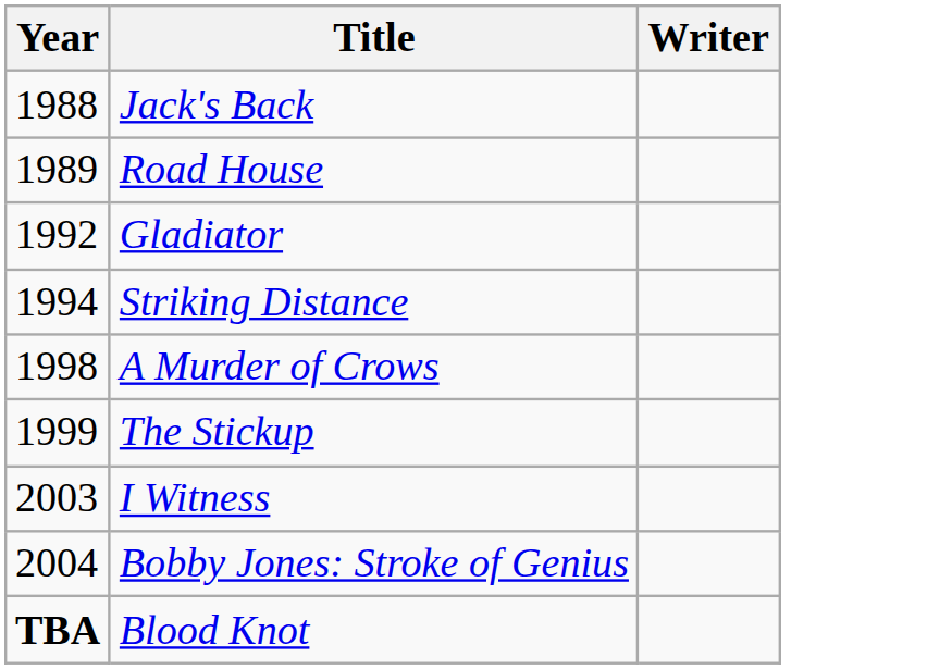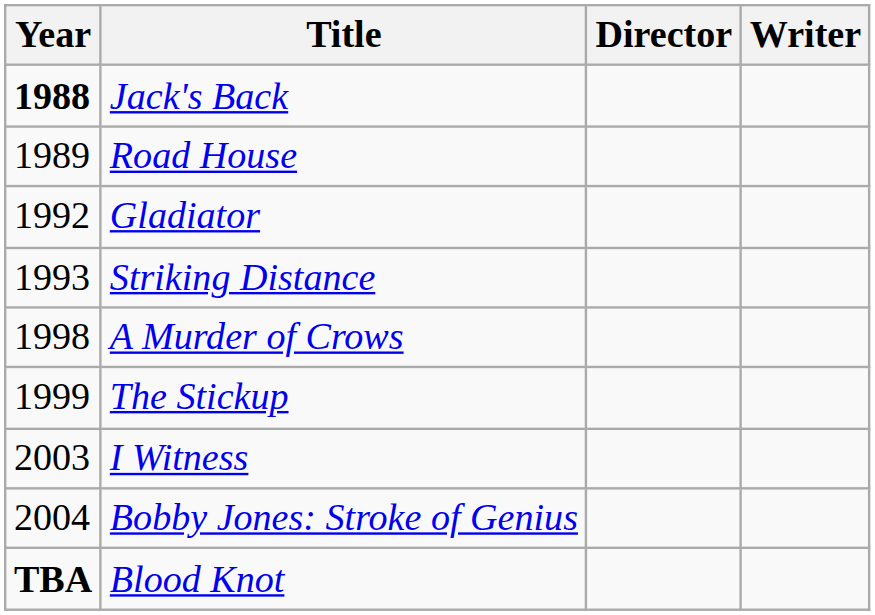 <table class="wikitable">
 <tr>
 <th>Year</th>
 <th>Title</th>
+<th>Director</th>
 <th>Writer</th>
 </tr>
 <tr>
-<td>1988</td>
+<td><strong>1988</strong></td>
 <td><em><a href='#'>Jack's Back</a></em></td>
+<td></td>
 <td></td>
 </tr>
 <tr>
 <td>1989</td>
 <td><em><a href='#'>Road House</a></em></td>
 <td></td>
+<td></td>
 </tr>
 <tr>
 <td>1992</td>
 <td><em><a href='#'>Gladiator</a></em></td>
 <td></td>
+<td></td>
 </tr>
 <tr>
-<td>1994</td>
+<td>1993</td>
 <td><em><a href='#'>Striking Distance</a></em></td>
+<td></td>
 <td></td>
 </tr>
 <tr>
 <td>1998</td>
 <td><em><a href='#'>A Murder of Crows</a></em></td>
 <td></td>
+<td></td>
 </tr>
 <tr>
 <td>1999</td>
 <td><em><a href='#'>The Stickup</a></em></td>
+<td></td>
 <td></td>
 </tr>
 <tr>
 <td>2003</td>
 <td><em><a href='#'>I Witness</a></em></td>
 <td></td>
+<td></td>
 </tr>
 <tr>
 <td>2004</td>
 <td><em><a href='#'>Bobby Jones: Stroke of Genius</a></em></td>
+<td></td>
 <td></td>
 </tr>
 <tr>
 <td><strong>TBA</strong></td>
 <td><em><a href='#'>Blood Knot</a></em></td>
 <td></td>
+<td></td>
 </tr>
 </table>
